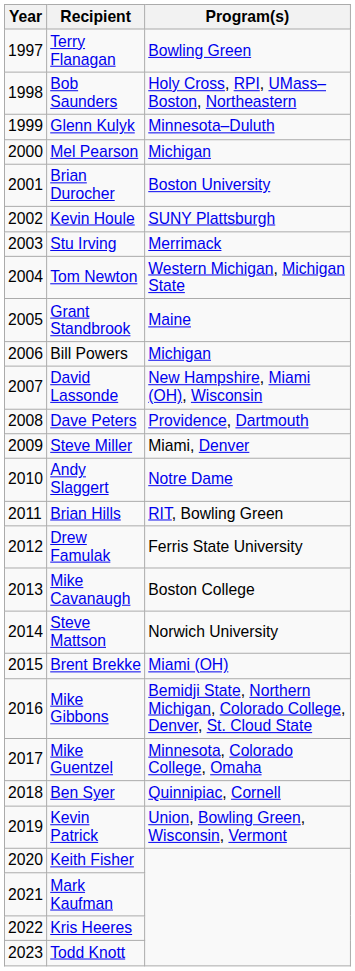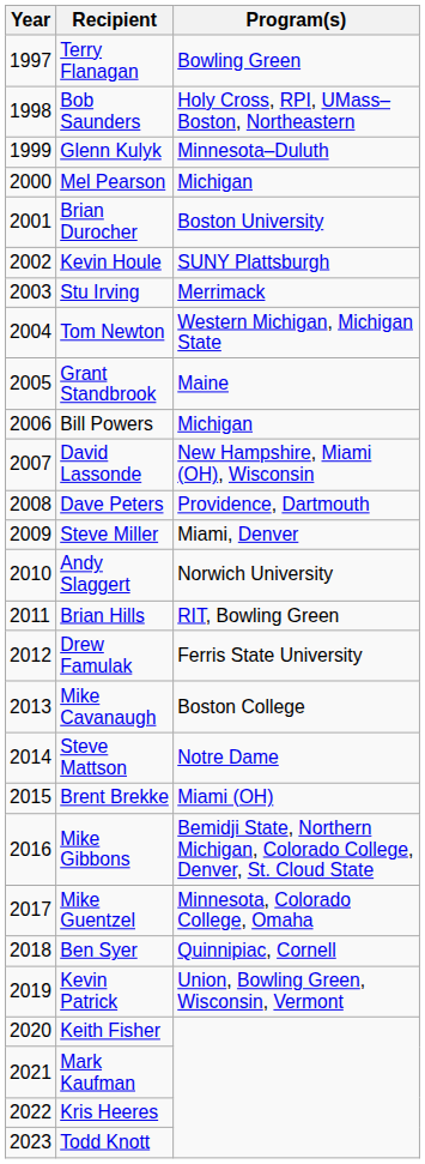 <table class=wikitable width=40%>
 <tr>
 <th>Year</th>
 <th>Recipient</th>
 <th>Program(s)</th>
 </tr>
 <tr>
 <td>1997</td>
 <td><a href='#'>Terry Flanagan</a></td>
 <td><a href='#'>Bowling Green</a></td>
 </tr>
 <tr>
 <td>1998</td>
 <td><a href='#'>Bob Saunders</a></td>
 <td><a href='#'>Holy Cross</a>, <a href='#'>RPI</a>, <a href='#'>UMass–Boston</a>, <a href='#'>Northeastern</a></td>
 </tr>
 <tr>
 <td>1999</td>
 <td><a href='#'>Glenn Kulyk</a></td>
 <td><a href='#'>Minnesota–Duluth</a></td>
 </tr>
 <tr>
 <td>2000</td>
 <td><a href='#'>Mel Pearson</a></td>
 <td><a href='#'>Michigan</a></td>
 </tr>
 <tr>
 <td>2001</td>
 <td><a href='#'>Brian Durocher</a></td>
 <td><a href='#'>Boston University</a></td>
 </tr>
 <tr>
 <td>2002</td>
 <td><a href='#'>Kevin Houle</a></td>
 <td><a href='#'>SUNY Plattsburgh</a></td>
 </tr>
 <tr>
 <td>2003</td>
 <td><a href='#'>Stu Irving</a></td>
 <td><a href='#'>Merrimack</a></td>
 </tr>
 <tr>
 <td>2004</td>
 <td><a href='#'>Tom Newton</a></td>
 <td><a href='#'>Western Michigan</a>, <a href='#'>Michigan State</a></td>
 </tr>
 <tr>
 <td>2005</td>
 <td><a href='#'>Grant Standbrook</a></td>
 <td><a href='#'>Maine</a></td>
 </tr>
 <tr>
 <td>2006</td>
 <td>Bill Powers</td>
 <td><a href='#'>Michigan</a></td>
 </tr>
 <tr>
 <td>2007</td>
 <td><a href='#'>David Lassonde</a></td>
 <td><a href='#'>New Hampshire</a>, <a href='#'>Miami (OH)</a>, <a href='#'>Wisconsin</a></td>
 </tr>
 <tr>
 <td>2008</td>
 <td><a href='#'>Dave Peters</a></td>
 <td><a href='#'>Providence</a>, <a href='#'>Dartmouth</a></td>
 </tr>
 <tr>
 <td>2009</td>
 <td><a href='#'>Steve Miller</a></td>
 <td>Miami, <a href='#'>Denver</a></td>
 </tr>
 <tr>
 <td>2010</td>
 <td><a href='#'>Andy Slaggert</a></td>
-<td><a href='#'>Notre Dame</a></td>
+<td>Norwich University</td>
 </tr>
 <tr>
 <td>2011</td>
 <td><a href='#'>Brian Hills</a></td>
 <td><a href='#'>RIT</a>, Bowling Green</td>
 </tr>
 <tr>
 <td>2012</td>
 <td><a href='#'>Drew Famulak</a></td>
 <td>Ferris State University</td>
 </tr>
 <tr>
 <td>2013</td>
 <td><a href='#'>Mike Cavanaugh</a></td>
 <td>Boston College</td>
 </tr>
 <tr>
 <td>2014</td>
 <td><a href='#'>Steve Mattson</a></td>
-<td>Norwich University</td>
+<td><a href='#'>Notre Dame</a></td>
 </tr>
 <tr>
 <td>2015</td>
 <td><a href='#'>Brent Brekke</a></td>
 <td><a href='#'>Miami (OH)</a></td>
 </tr>
 <tr>
 <td>2016</td>
 <td><a href='#'>Mike Gibbons</a></td>
 <td><a href='#'>Bemidji State</a>, <a href='#'>Northern Michigan</a>, <a href='#'>Colorado College</a>, <a href='#'>Denver</a>, <a href='#'>St. Cloud State</a></td>
 </tr>
 <tr>
 <td>2017</td>
 <td><a href='#'>Mike Guentzel</a></td>
 <td><a href='#'>Minnesota</a>, <a href='#'>Colorado College</a>, <a href='#'>Omaha</a></td>
 </tr>
 <tr>
 <td>2018</td>
 <td><a href='#'>Ben Syer</a></td>
 <td><a href='#'>Quinnipiac</a>, <a href='#'>Cornell</a></td>
 </tr>
 <tr>
 <td>2019</td>
 <td><a href='#'>Kevin Patrick</a></td>
 <td><a href='#'>Union</a>, <a href='#'>Bowling Green</a>, <a href='#'>Wisconsin</a>, <a href='#'>Vermont</a></td>
 </tr>
 <tr>
 <td>2020</td>
 <td><a href='#'>Keith Fisher</a></td>
 </tr>
 <tr>
 <td>2021</td>
 <td><a href='#'>Mark Kaufman</a></td>
 </tr>
 <tr>
 <td>2022</td>
 <td><a href='#'>Kris Heeres</a></td>
 </tr>
 <tr>
 <td>2023</td>
 <td><a href='#'>Todd Knott</a></td>
 </tr>
 </table>
